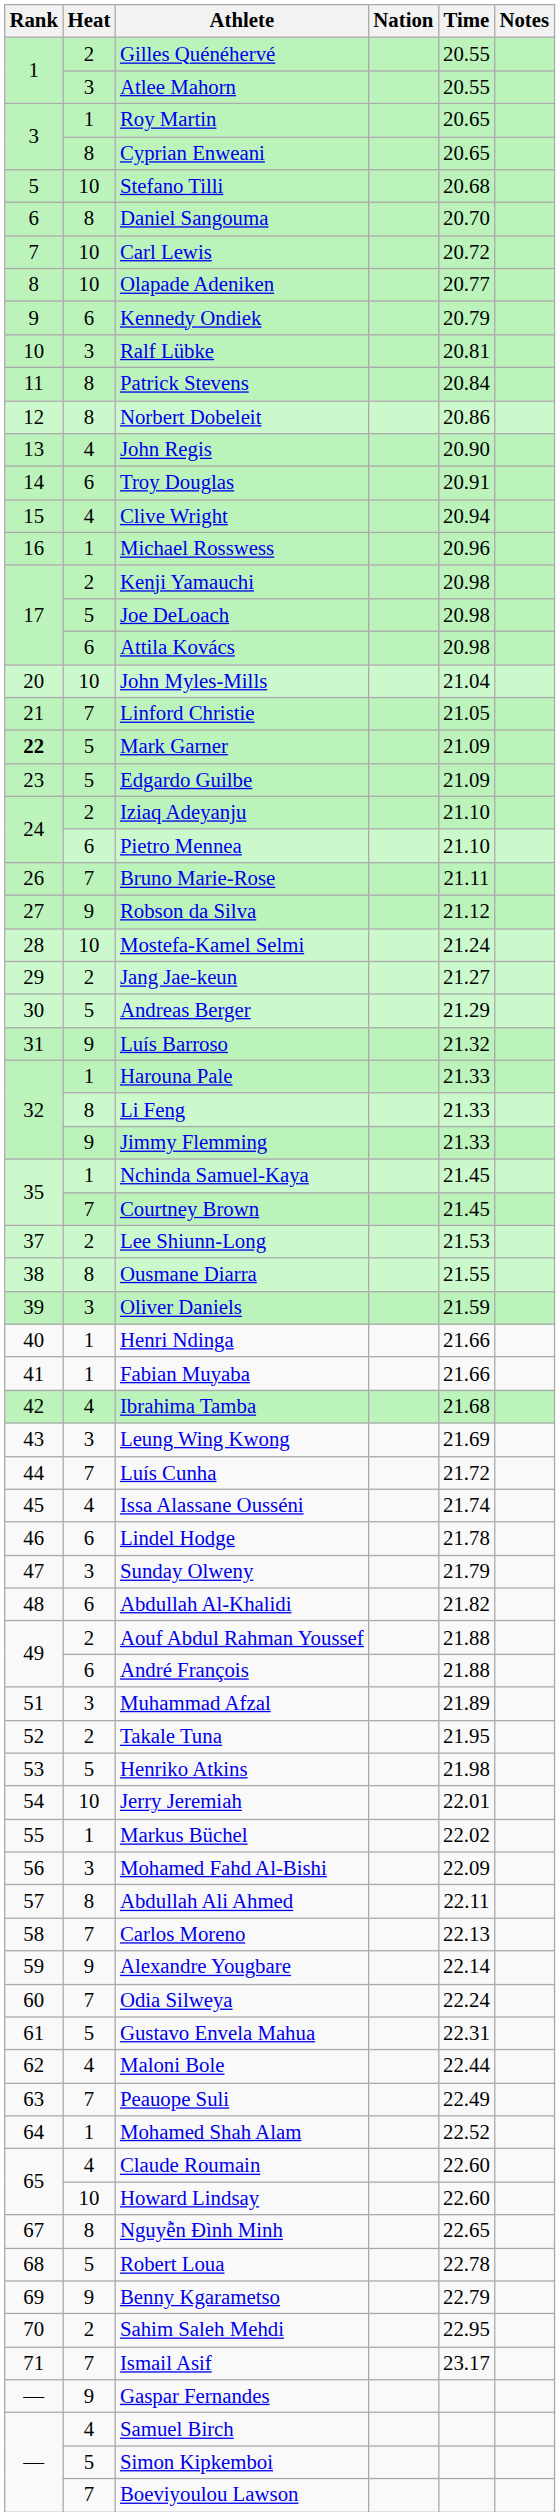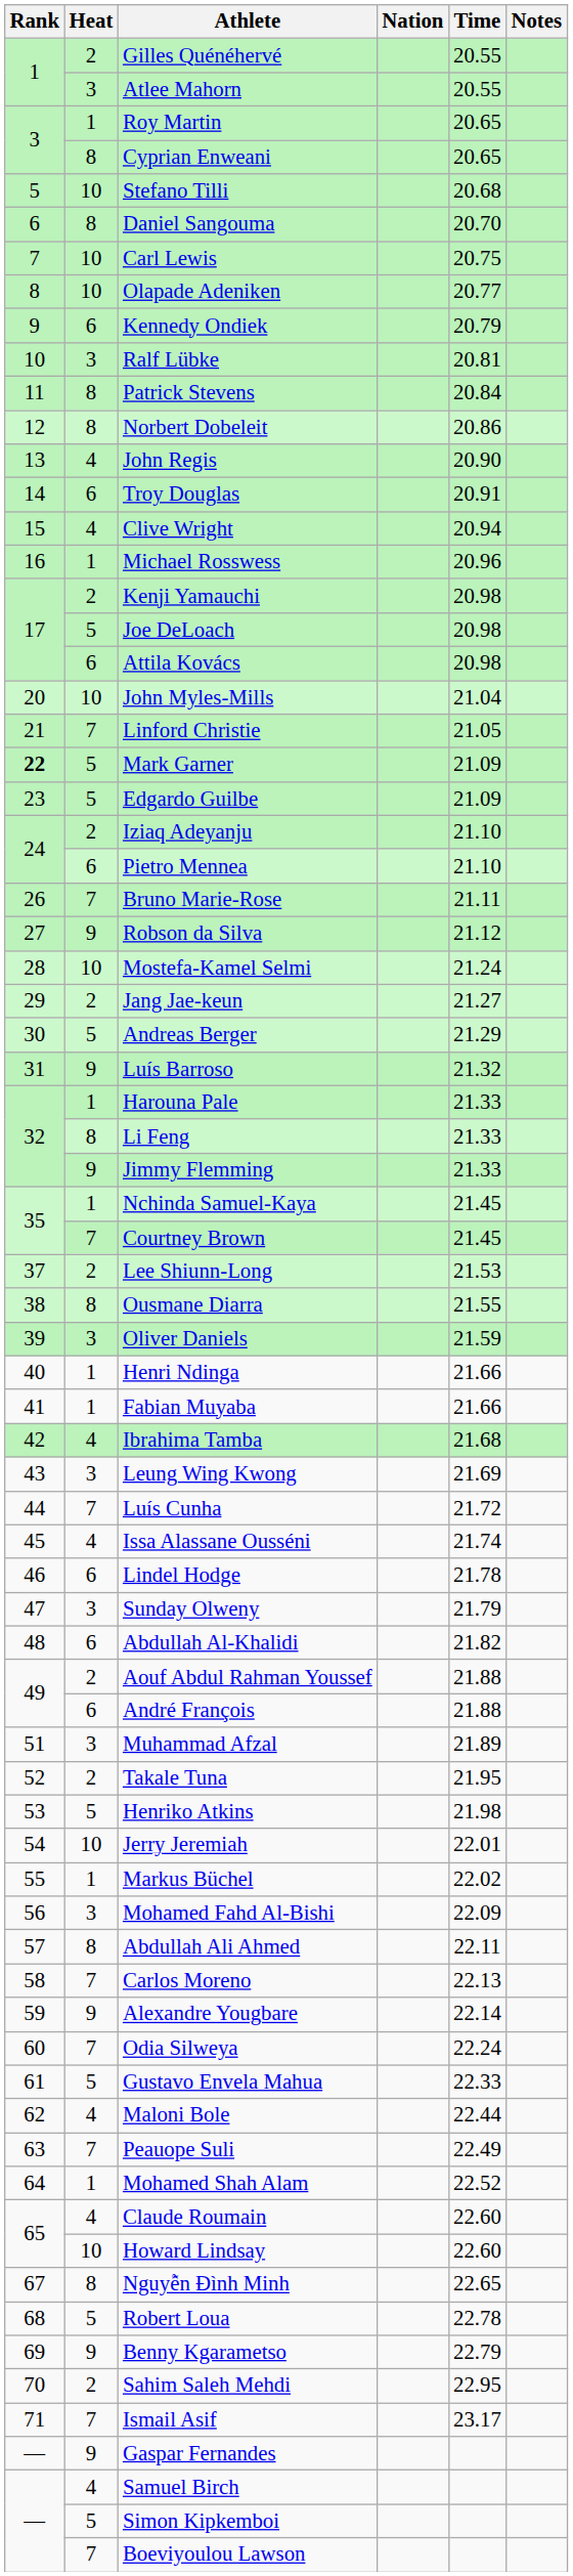 <table class="wikitable sortable" style="text-align:center">
 <tr>
 <th>Rank</th>
 <th>Heat</th>
 <th>Athlete</th>
 <th>Nation</th>
 <th>Time</th>
 <th>Notes</th>
 </tr>
 <tr bgcolor=bbf3bb>
 <td rowspan=2>1</td>
 <td>2</td>
 <td align="left"><a href='#'>Gilles Quénéhervé</a></td>
 <td align=left></td>
 <td>20.55</td>
 <td></td>
 </tr>
 <tr bgcolor=bbf3bb>
 <td>3</td>
 <td align="left"><a href='#'>Atlee Mahorn</a></td>
 <td align=left></td>
 <td>20.55</td>
 <td></td>
 </tr>
 <tr bgcolor=bbf3bb>
 <td rowspan=2>3</td>
 <td>1</td>
 <td align="left"><a href='#'>Roy Martin</a></td>
 <td align=left></td>
 <td>20.65</td>
 <td></td>
 </tr>
 <tr bgcolor=bbf3bb>
 <td>8</td>
 <td align="left"><a href='#'>Cyprian Enweani</a></td>
 <td align=left></td>
 <td>20.65</td>
 <td></td>
 </tr>
 <tr bgcolor=bbf3bb>
 <td>5</td>
 <td>10</td>
 <td align="left"><a href='#'>Stefano Tilli</a></td>
 <td align=left></td>
 <td>20.68</td>
 <td></td>
 </tr>
 <tr bgcolor=bbf3bb>
 <td>6</td>
 <td>8</td>
 <td align="left"><a href='#'>Daniel Sangouma</a></td>
 <td align=left></td>
 <td>20.70</td>
 <td></td>
 </tr>
 <tr bgcolor=bbf3bb>
 <td>7</td>
 <td>10</td>
 <td align="left"><a href='#'>Carl Lewis</a></td>
 <td align=left></td>
-<td>20.72</td>
+<td>20.75</td>
 <td></td>
 </tr>
 <tr bgcolor=bbf3bb>
 <td>8</td>
 <td>10</td>
 <td align="left"><a href='#'>Olapade Adeniken</a></td>
 <td align=left></td>
 <td>20.77</td>
 <td></td>
 </tr>
 <tr bgcolor=bbf3bb>
 <td>9</td>
 <td>6</td>
 <td align="left"><a href='#'>Kennedy Ondiek</a></td>
 <td align=left></td>
 <td>20.79</td>
 <td></td>
 </tr>
 <tr bgcolor=bbf3bb>
 <td>10</td>
 <td>3</td>
 <td align="left"><a href='#'>Ralf Lübke</a></td>
 <td align=left></td>
 <td>20.81</td>
 <td></td>
 </tr>
 <tr bgcolor=bbf3bb>
 <td>11</td>
 <td>8</td>
 <td align="left"><a href='#'>Patrick Stevens</a></td>
 <td align=left></td>
 <td>20.84</td>
 <td></td>
 </tr>
 <tr bgcolor=ccf9cc>
 <td>12</td>
 <td>8</td>
 <td align="left"><a href='#'>Norbert Dobeleit</a></td>
 <td align=left></td>
 <td>20.86</td>
 <td></td>
 </tr>
 <tr bgcolor=bbf3bb>
 <td>13</td>
 <td>4</td>
 <td align="left"><a href='#'>John Regis</a></td>
 <td align=left></td>
 <td>20.90</td>
 <td></td>
 </tr>
 <tr bgcolor=bbf3bb>
 <td>14</td>
 <td>6</td>
 <td align="left"><a href='#'>Troy Douglas</a></td>
 <td align=left></td>
 <td>20.91</td>
 <td></td>
 </tr>
 <tr bgcolor=bbf3bb>
 <td>15</td>
 <td>4</td>
 <td align="left"><a href='#'>Clive Wright</a></td>
 <td align=left></td>
 <td>20.94</td>
 <td></td>
 </tr>
 <tr bgcolor=bbf3bb>
 <td>16</td>
 <td>1</td>
 <td align="left"><a href='#'>Michael Rosswess</a></td>
 <td align=left></td>
 <td>20.96</td>
 <td></td>
 </tr>
 <tr bgcolor=bbf3bb>
 <td rowspan=3>17</td>
 <td>2</td>
 <td align="left"><a href='#'>Kenji Yamauchi</a></td>
 <td align=left></td>
 <td>20.98</td>
 <td></td>
 </tr>
 <tr bgcolor=bbf3bb>
 <td>5</td>
 <td align="left"><a href='#'>Joe DeLoach</a></td>
 <td align=left></td>
 <td>20.98</td>
 <td></td>
 </tr>
 <tr bgcolor=bbf3bb>
 <td>6</td>
 <td align="left"><a href='#'>Attila Kovács</a></td>
 <td align=left></td>
 <td>20.98</td>
 <td></td>
 </tr>
 <tr bgcolor=ccf9cc>
 <td>20</td>
 <td>10</td>
 <td align="left"><a href='#'>John Myles-Mills</a></td>
 <td align=left></td>
 <td>21.04</td>
 <td></td>
 </tr>
 <tr bgcolor=bbf3bb>
 <td>21</td>
 <td>7</td>
 <td align="left"><a href='#'>Linford Christie</a></td>
 <td align=left></td>
 <td>21.05</td>
 <td></td>
 </tr>
 <tr bgcolor=bbf3bb>
 <td><strong>22</strong></td>
 <td>5</td>
 <td align="left"><a href='#'>Mark Garner</a></td>
 <td align=left></td>
 <td>21.09</td>
 <td></td>
 </tr>
 <tr bgcolor=bbf3bb>
 <td>23</td>
 <td>5</td>
 <td align="left"><a href='#'>Edgardo Guilbe</a></td>
 <td align=left></td>
 <td>21.09</td>
 <td></td>
 </tr>
 <tr bgcolor=bbf3bb>
 <td rowspan=2>24</td>
 <td>2</td>
 <td align="left"><a href='#'>Iziaq Adeyanju</a></td>
 <td align=left></td>
 <td>21.10</td>
 <td></td>
 </tr>
 <tr bgcolor=ccf9cc>
 <td>6</td>
 <td align="left"><a href='#'>Pietro Mennea</a></td>
 <td align=left></td>
 <td>21.10</td>
 <td></td>
 </tr>
 <tr bgcolor=bbf3bb>
 <td>26</td>
 <td>7</td>
 <td align="left"><a href='#'>Bruno Marie-Rose</a></td>
 <td align=left></td>
 <td>21.11</td>
 <td></td>
 </tr>
 <tr bgcolor=bbf3bb>
 <td>27</td>
 <td>9</td>
 <td align="left"><a href='#'>Robson da Silva</a></td>
 <td align=left></td>
 <td>21.12</td>
 <td></td>
 </tr>
 <tr bgcolor=ccf9cc>
 <td>28</td>
 <td>10</td>
 <td align="left"><a href='#'>Mostefa-Kamel Selmi</a></td>
 <td align=left></td>
 <td>21.24</td>
 <td></td>
 </tr>
 <tr bgcolor=ccf9cc>
 <td>29</td>
 <td>2</td>
 <td align="left"><a href='#'>Jang Jae-keun</a></td>
 <td align=left></td>
 <td>21.27</td>
 <td></td>
 </tr>
 <tr bgcolor=ccf9cc>
 <td>30</td>
 <td>5</td>
 <td align="left"><a href='#'>Andreas Berger</a></td>
 <td align=left></td>
 <td>21.29</td>
 <td></td>
 </tr>
 <tr bgcolor=bbf3bb>
 <td>31</td>
 <td>9</td>
 <td align="left"><a href='#'>Luís Barroso</a></td>
 <td align=left></td>
 <td>21.32</td>
 <td></td>
 </tr>
 <tr bgcolor=bbf3bb>
 <td rowspan=3>32</td>
 <td>1</td>
 <td align="left"><a href='#'>Harouna Pale</a></td>
 <td align=left></td>
 <td>21.33</td>
 <td></td>
 </tr>
 <tr bgcolor=ccf9cc>
 <td>8</td>
 <td align="left"><a href='#'>Li Feng</a></td>
 <td align=left></td>
 <td>21.33</td>
 <td></td>
 </tr>
 <tr bgcolor=bbf3bb>
 <td>9</td>
 <td align="left"><a href='#'>Jimmy Flemming</a></td>
 <td align=left></td>
 <td>21.33</td>
 <td></td>
 </tr>
 <tr bgcolor=ccf9cc>
 <td rowspan=2>35</td>
 <td>1</td>
 <td align="left"><a href='#'>Nchinda Samuel-Kaya</a></td>
 <td align=left></td>
 <td>21.45</td>
 <td></td>
 </tr>
 <tr bgcolor=bbf3bb>
 <td>7</td>
 <td align="left"><a href='#'>Courtney Brown</a></td>
 <td align=left></td>
 <td>21.45</td>
 <td></td>
 </tr>
 <tr bgcolor=ccf9cc>
 <td>37</td>
 <td>2</td>
 <td align="left"><a href='#'>Lee Shiunn-Long</a></td>
 <td align=left></td>
 <td>21.53</td>
 <td></td>
 </tr>
 <tr bgcolor=ccf9cc>
 <td>38</td>
 <td>8</td>
 <td align="left"><a href='#'>Ousmane Diarra</a></td>
 <td align=left></td>
 <td>21.55</td>
 <td></td>
 </tr>
 <tr bgcolor=bbf3bb>
 <td>39</td>
 <td>3</td>
 <td align="left"><a href='#'>Oliver Daniels</a></td>
 <td align=left></td>
 <td>21.59</td>
 <td></td>
 </tr>
 <tr>
 <td>40</td>
 <td>1</td>
 <td align="left"><a href='#'>Henri Ndinga</a></td>
 <td align=left></td>
 <td>21.66</td>
 <td></td>
 </tr>
 <tr>
 <td>41</td>
 <td>1</td>
 <td align="left"><a href='#'>Fabian Muyaba</a></td>
 <td align=left></td>
 <td>21.66</td>
 <td></td>
 </tr>
 <tr bgcolor=bbf3bb>
 <td>42</td>
 <td>4</td>
 <td align="left"><a href='#'>Ibrahima Tamba</a></td>
 <td align=left></td>
 <td>21.68</td>
 <td></td>
 </tr>
 <tr>
 <td>43</td>
 <td>3</td>
 <td align="left"><a href='#'>Leung Wing Kwong</a></td>
 <td align=left></td>
 <td>21.69</td>
 <td></td>
 </tr>
 <tr>
 <td>44</td>
 <td>7</td>
 <td align="left"><a href='#'>Luís Cunha</a></td>
 <td align=left></td>
 <td>21.72</td>
 <td></td>
 </tr>
 <tr>
 <td>45</td>
 <td>4</td>
 <td align="left"><a href='#'>Issa Alassane Ousséni</a></td>
 <td align=left></td>
 <td>21.74</td>
 <td></td>
 </tr>
 <tr>
 <td>46</td>
 <td>6</td>
 <td align="left"><a href='#'>Lindel Hodge</a></td>
 <td align=left></td>
 <td>21.78</td>
 <td></td>
 </tr>
 <tr>
 <td>47</td>
 <td>3</td>
 <td align="left"><a href='#'>Sunday Olweny</a></td>
 <td align=left></td>
 <td>21.79</td>
 <td></td>
 </tr>
 <tr>
 <td>48</td>
 <td>6</td>
 <td align="left"><a href='#'>Abdullah Al-Khalidi</a></td>
 <td align=left></td>
 <td>21.82</td>
 <td></td>
 </tr>
 <tr>
 <td rowspan=2>49</td>
 <td>2</td>
 <td align="left"><a href='#'>Aouf Abdul Rahman Youssef</a></td>
 <td align=left></td>
 <td>21.88</td>
 <td></td>
 </tr>
 <tr>
 <td>6</td>
 <td align="left"><a href='#'>André François</a></td>
 <td align=left></td>
 <td>21.88</td>
 <td></td>
 </tr>
 <tr>
 <td>51</td>
 <td>3</td>
 <td align="left"><a href='#'>Muhammad Afzal</a></td>
 <td align=left></td>
 <td>21.89</td>
 <td></td>
 </tr>
 <tr>
 <td>52</td>
 <td>2</td>
 <td align="left"><a href='#'>Takale Tuna</a></td>
 <td align=left></td>
 <td>21.95</td>
 <td></td>
 </tr>
 <tr>
 <td>53</td>
 <td>5</td>
 <td align="left"><a href='#'>Henriko Atkins</a></td>
 <td align=left></td>
 <td>21.98</td>
 <td></td>
 </tr>
 <tr>
 <td>54</td>
 <td>10</td>
 <td align="left"><a href='#'>Jerry Jeremiah</a></td>
 <td align=left></td>
 <td>22.01</td>
 <td></td>
 </tr>
 <tr>
 <td>55</td>
 <td>1</td>
 <td align="left"><a href='#'>Markus Büchel</a></td>
 <td align=left></td>
 <td>22.02</td>
 <td></td>
 </tr>
 <tr>
 <td>56</td>
 <td>3</td>
 <td align="left"><a href='#'>Mohamed Fahd Al-Bishi</a></td>
 <td align=left></td>
 <td>22.09</td>
 <td></td>
 </tr>
 <tr>
 <td>57</td>
 <td>8</td>
 <td align="left"><a href='#'>Abdullah Ali Ahmed</a></td>
 <td align=left></td>
 <td>22.11</td>
 <td></td>
 </tr>
 <tr>
 <td>58</td>
 <td>7</td>
 <td align="left"><a href='#'>Carlos Moreno</a></td>
 <td align=left></td>
 <td>22.13</td>
 <td></td>
 </tr>
 <tr>
 <td>59</td>
 <td>9</td>
 <td align="left"><a href='#'>Alexandre Yougbare</a></td>
 <td align=left></td>
 <td>22.14</td>
 <td></td>
 </tr>
 <tr>
 <td>60</td>
 <td>7</td>
 <td align="left"><a href='#'>Odia Silweya</a></td>
 <td align=left></td>
 <td>22.24</td>
 <td></td>
 </tr>
 <tr>
 <td>61</td>
 <td>5</td>
 <td align="left"><a href='#'>Gustavo Envela Mahua</a></td>
 <td align=left></td>
-<td>22.31</td>
+<td>22.33</td>
 <td></td>
 </tr>
 <tr>
 <td>62</td>
 <td>4</td>
 <td align="left"><a href='#'>Maloni Bole</a></td>
 <td align=left></td>
 <td>22.44</td>
 <td></td>
 </tr>
 <tr>
 <td>63</td>
 <td>7</td>
 <td align="left"><a href='#'>Peauope Suli</a></td>
 <td align=left></td>
 <td>22.49</td>
 <td></td>
 </tr>
 <tr>
 <td>64</td>
 <td>1</td>
 <td align="left"><a href='#'>Mohamed Shah Alam</a></td>
 <td align=left></td>
 <td>22.52</td>
 <td></td>
 </tr>
 <tr>
 <td rowspan=2>65</td>
 <td>4</td>
 <td align="left"><a href='#'>Claude Roumain</a></td>
 <td align=left></td>
 <td>22.60</td>
 <td></td>
 </tr>
 <tr>
 <td>10</td>
 <td align="left"><a href='#'>Howard Lindsay</a></td>
 <td align=left></td>
 <td>22.60</td>
 <td></td>
 </tr>
 <tr>
 <td>67</td>
 <td>8</td>
 <td align="left"><a href='#'>Nguyễn Đình Minh</a></td>
 <td align=left></td>
 <td>22.65</td>
 <td></td>
 </tr>
 <tr>
 <td>68</td>
 <td>5</td>
 <td align="left"><a href='#'>Robert Loua</a></td>
 <td align=left></td>
 <td>22.78</td>
 <td></td>
 </tr>
 <tr>
 <td>69</td>
 <td>9</td>
 <td align="left"><a href='#'>Benny Kgarametso</a></td>
 <td align=left></td>
 <td>22.79</td>
 <td></td>
 </tr>
 <tr>
 <td>70</td>
 <td>2</td>
 <td align="left"><a href='#'>Sahim Saleh Mehdi</a></td>
 <td align=left></td>
 <td>22.95</td>
 <td></td>
 </tr>
 <tr>
 <td>71</td>
 <td>7</td>
 <td align="left"><a href='#'>Ismail Asif</a></td>
 <td align=left></td>
 <td>23.17</td>
 <td></td>
 </tr>
 <tr>
 <td data-sort-value=72>—</td>
 <td>9</td>
 <td align="left"><a href='#'>Gaspar Fernandes</a></td>
 <td align=left></td>
 <td data-sort-value=59.99></td>
 <td></td>
 </tr>
 <tr>
 <td rowspan=3 data-sort-value=73>—</td>
 <td>4</td>
 <td align="left"><a href='#'>Samuel Birch</a></td>
 <td align=left></td>
 <td data-sort-value=99.99></td>
 <td></td>
 </tr>
 <tr>
 <td>5</td>
 <td align="left"><a href='#'>Simon Kipkemboi</a></td>
 <td align=left></td>
 <td data-sort-value=99.99></td>
 <td></td>
 </tr>
 <tr>
 <td>7</td>
 <td align="left"><a href='#'>Boeviyoulou Lawson</a></td>
 <td align=left></td>
 <td data-sort-value=99.99></td>
 <td></td>
 </tr>
 </table>
